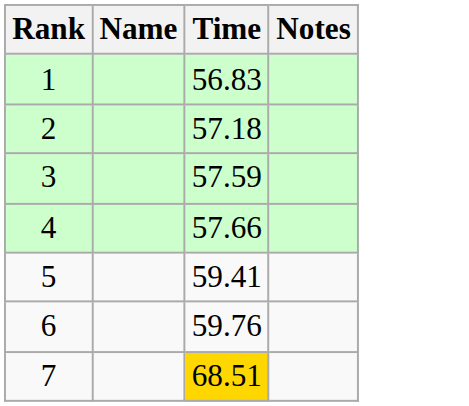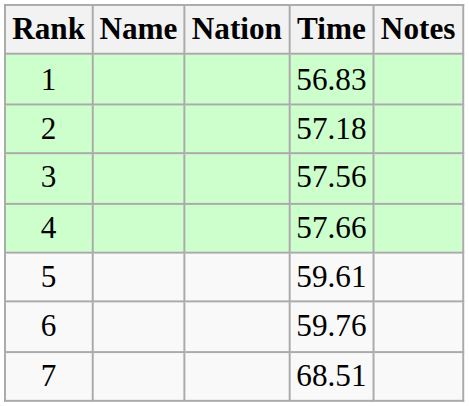 <table class="wikitable sortable" style="text-align:center">
 <tr>
 <th scope="col">Rank</th>
 <th scope="col">Name</th>
+<th scope="col">Nation</th>
 <th scope="col">Time</th>
 <th scope="col">Notes</th>
 </tr>
 <tr bgcolor=ccffcc>
 <td>1</td>
+<td style="text-align:left"></td>
 <td style="text-align:left"></td>
 <td>56.83</td>
 <td></td>
 </tr>
 <tr bgcolor=ccffcc>
 <td>2</td>
 <td style="text-align:left"></td>
+<td style="text-align:left"></td>
 <td>57.18</td>
 <td></td>
 </tr>
 <tr bgcolor=ccffcc>
 <td>3</td>
 <td style="text-align:left"></td>
-<td>57.59</td>
+<td style="text-align:left"></td>
+<td>57.56</td>
 <td></td>
 </tr>
 <tr bgcolor=ccffcc>
 <td>4</td>
+<td style="text-align:left"></td>
 <td style="text-align:left"></td>
 <td>57.66</td>
 <td></td>
 </tr>
 <tr>
 <td>5</td>
 <td style="text-align:left"></td>
-<td>59.41</td>
+<td style="text-align:left"></td>
+<td>59.61</td>
 <td></td>
 </tr>
 <tr>
 <td>6</td>
+<td style="text-align:left"></td>
 <td style="text-align:left"></td>
 <td>59.76</td>
 <td></td>
 </tr>
 <tr>
 <td>7</td>
 <td style="text-align:left"></td>
-<td style="background: gold;">68.51</td>
+<td style="text-align:left"></td>
+<td>68.51</td>
 <td></td>
 </tr>
 </table>
